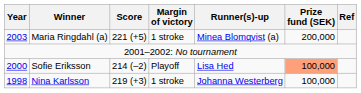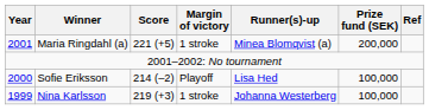 <table class=wikitable style="font-size:95%">
 <tr>
 <th>Year</th>
 <th>Winner</th>
 <th>Score</th>
 <th>Margin<br>of victory</th>
 <th>Runner(s)-up</th>
 <th>Prize<br>fund (SEK)</th>
 <th>Ref</th>
 </tr>
 <tr>
-<td><a href='#'>2003</a></td>
+<td><a href='#'>2001</a></td>
 <td> Maria Ringdahl (a)</td>
 <td align=center>221 (+5)</td>
 <td>1 stroke</td>
 <td> <a href='#'>Minea Blomqvist</a> (a)</td>
 <td align=right>200,000</td>
 <td></td>
 </tr>
 <tr>
 <td colspan=9 align=center>2001–2002: <em>No tournament</em></td>
 </tr>
 <tr>
 <td><a href='#'>2000</a></td>
 <td> Sofie Eriksson</td>
 <td align=center>214 (–2)</td>
 <td>Playoff</td>
 <td> <a href='#'>Lisa Hed</a></td>
-<td align=right style="background: lightsalmon;">100,000</td>
+<td align=right>100,000</td>
 <td></td>
 </tr>
 <tr>
-<td><a href='#'>1998</a></td>
+<td><a href='#'>1999</a></td>
 <td> <a href='#'>Nina Karlsson</a></td>
 <td align=center>219 (+3)</td>
 <td>1 stroke</td>
 <td> <a href='#'>Johanna Westerberg</a></td>
 <td align=right>100,000</td>
 <td></td>
 </tr>
 </table>
